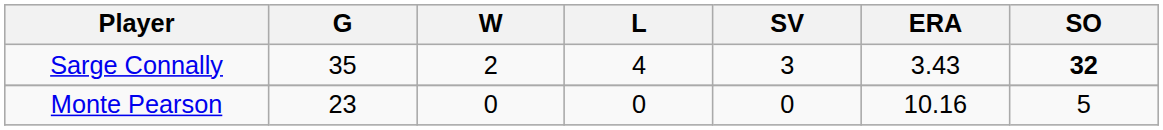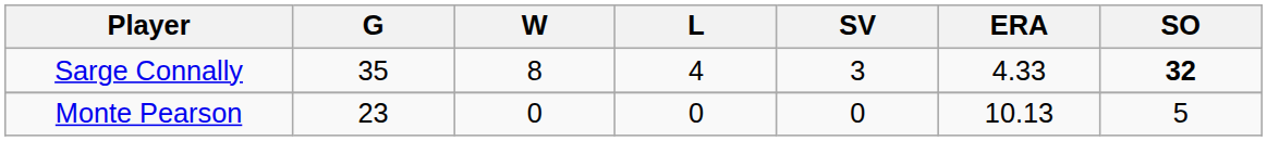 <table class="wikitable sortable">
 <tr>
 <th bgcolor="#DDDDFF" width="16%">Player</th>
 <th bgcolor="#DDDDFF" width="9%">G</th>
 <th bgcolor="#DDDDFF" width="9%">W</th>
 <th bgcolor="#DDDDFF" width="9%">L</th>
 <th bgcolor="#DDDDFF" width="9%">SV</th>
 <th bgcolor="#DDDDFF" width="9%">ERA</th>
 <th bgcolor="#DDDDFF" width="9%">SO</th>
 </tr>
 <tr align="center">
 <td><a href='#'>Sarge Connally</a></td>
 <td>35</td>
-<td>2</td>
+<td>8</td>
 <td>4</td>
 <td>3</td>
-<td>3.43</td>
+<td>4.33</td>
 <td><strong>32</strong></td>
 </tr>
 <tr>
 </tr>
 <tr align="center">
 <td><a href='#'>Monte Pearson</a></td>
 <td>23</td>
 <td>0</td>
 <td>0</td>
 <td>0</td>
-<td>10.16</td>
+<td>10.13</td>
 <td>5</td>
 </tr>
 </table>
